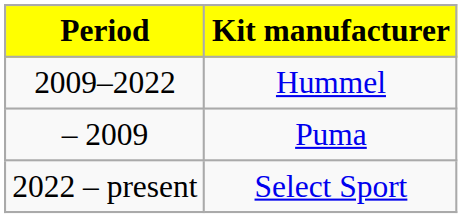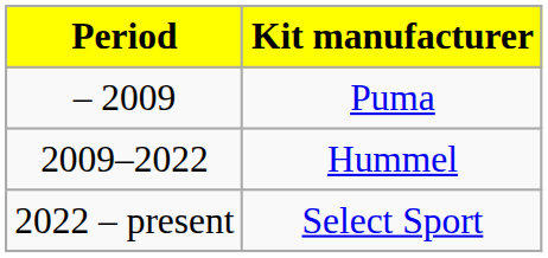 <table class="wikitable" style="font-size: 95%; text-align:center">
 <tr>
 <th scope=col style="color:black; background:#FFFF00">Period</th>
 <th scope=col style="color:black; background:#FFFF00">Kit manufacturer</th>
 </tr>
 <tr>
+<td>– 2009</td>
+<td> <a href='#'>Puma</a></td>
+</tr>
+<tr>
 <td>2009–2022</td>
 <td> <a href='#'>Hummel</a></td>
-</tr>
-<tr>
-<td>– 2009</td>
-<td> <a href='#'>Puma</a></td>
 </tr>
 <tr>
 <td>2022 – present</td>
 <td> <a href='#'>Select Sport</a></td>
 </tr>
 </table>
